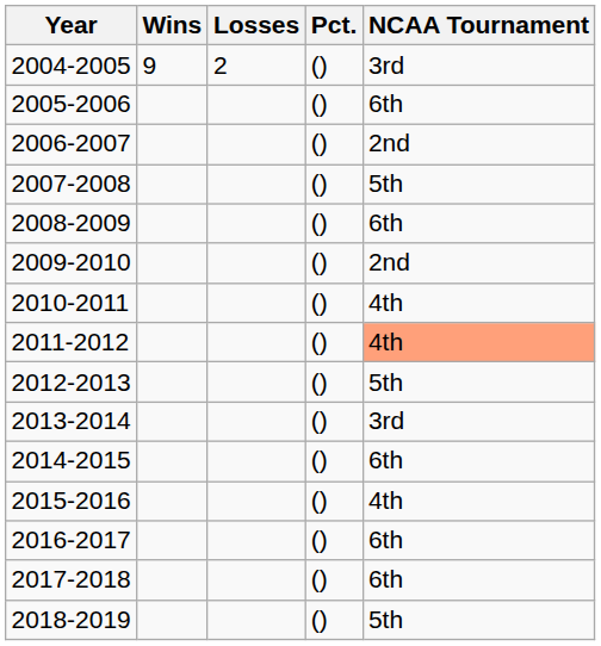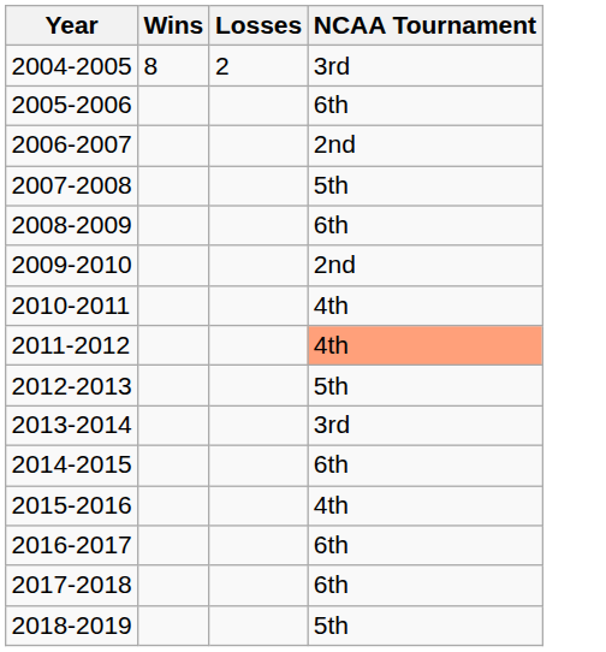 <table class="wikitable">
 <tr>
 <th>Year</th>
 <th>Wins</th>
 <th>Losses</th>
-<th>Pct.</th>
 <th>NCAA Tournament</th>
 </tr>
 <tr>
 <td>2004-2005</td>
-<td>9</td>
+<td>8</td>
 <td>2</td>
-<td>()</td>
 <td>3rd</td>
 </tr>
 <tr>
 <td>2005-2006</td>
 <td></td>
 <td></td>
-<td>()</td>
 <td>6th</td>
 </tr>
 <tr>
 <td>2006-2007</td>
 <td></td>
 <td></td>
-<td>()</td>
 <td>2nd</td>
 </tr>
 <tr>
 <td>2007-2008</td>
 <td></td>
 <td></td>
-<td>()</td>
 <td>5th</td>
 </tr>
 <tr>
 <td>2008-2009</td>
 <td></td>
 <td></td>
-<td>()</td>
 <td>6th</td>
 </tr>
 <tr>
 <td>2009-2010</td>
 <td></td>
 <td></td>
-<td>()</td>
 <td>2nd</td>
 </tr>
 <tr>
 <td>2010-2011</td>
 <td></td>
 <td></td>
-<td>()</td>
 <td>4th</td>
 </tr>
 <tr>
 <td>2011-2012</td>
 <td></td>
 <td></td>
-<td>()</td>
 <td style="background: lightsalmon;">4th</td>
 </tr>
 <tr>
 <td>2012-2013</td>
 <td></td>
 <td></td>
-<td>()</td>
 <td>5th</td>
 </tr>
 <tr>
 <td>2013-2014</td>
 <td></td>
 <td></td>
-<td>()</td>
 <td>3rd</td>
 </tr>
 <tr>
 <td>2014-2015</td>
 <td></td>
 <td></td>
-<td>()</td>
 <td>6th</td>
 </tr>
 <tr>
 <td>2015-2016</td>
 <td></td>
 <td></td>
-<td>()</td>
 <td>4th</td>
 </tr>
 <tr>
 <td>2016-2017</td>
 <td></td>
 <td></td>
-<td>()</td>
 <td>6th</td>
 </tr>
 <tr>
 <td>2017-2018</td>
 <td></td>
 <td></td>
-<td>()</td>
 <td>6th</td>
 </tr>
 <tr>
 <td>2018-2019</td>
 <td></td>
 <td></td>
-<td>()</td>
 <td>5th</td>
 </tr>
 </table>
